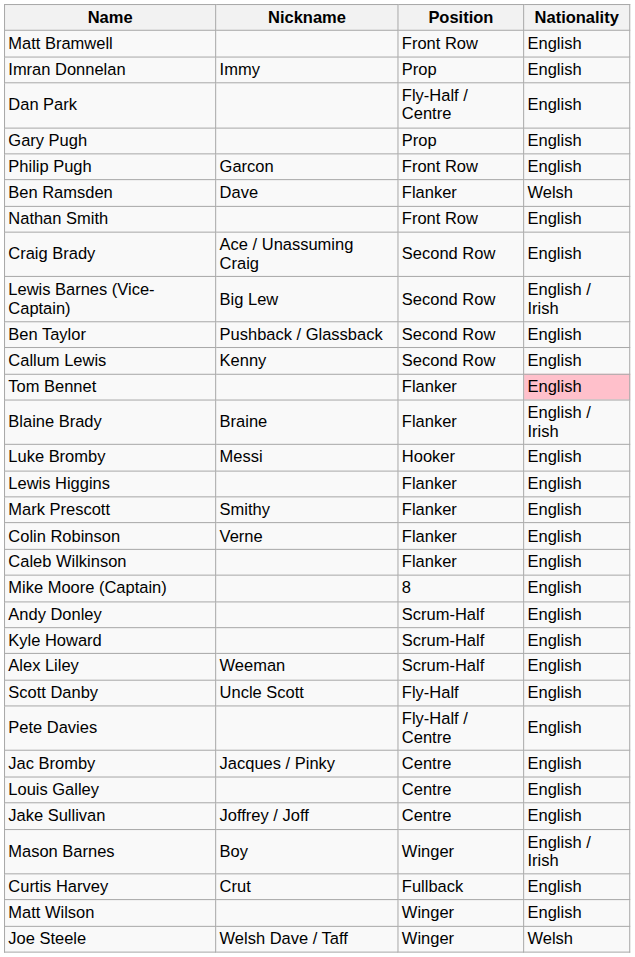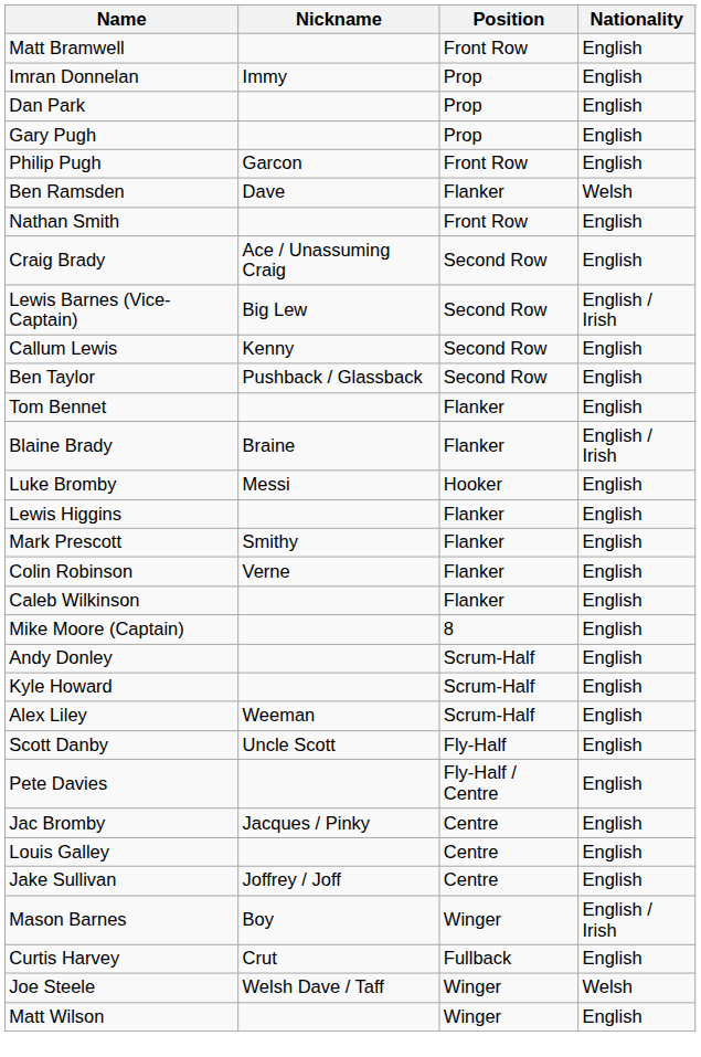 <table class="wikitable">
 <tr>
 <th>Name</th>
 <th>Nickname</th>
 <th>Position</th>
 <th>Nationality</th>
 </tr>
 <tr>
 <td>Matt Bramwell</td>
 <td></td>
 <td>Front Row</td>
 <td>English</td>
 </tr>
 <tr>
 <td>Imran Donnelan</td>
 <td>Immy</td>
 <td>Prop</td>
 <td>English</td>
 </tr>
 <tr>
 <td>Dan Park</td>
 <td></td>
-<td>Fly-Half / Centre</td>
+<td>Prop</td>
 <td>English</td>
 </tr>
 <tr>
 <td>Gary Pugh</td>
 <td></td>
 <td>Prop</td>
 <td>English</td>
 </tr>
 <tr>
 <td>Philip Pugh</td>
 <td>Garcon</td>
 <td>Front Row</td>
 <td>English</td>
 </tr>
 <tr>
 <td>Ben Ramsden</td>
 <td>Dave</td>
 <td>Flanker</td>
 <td>Welsh</td>
 </tr>
 <tr>
 <td>Nathan Smith</td>
 <td></td>
 <td>Front Row</td>
 <td>English</td>
 </tr>
 <tr>
 <td>Craig Brady</td>
 <td>Ace / Unassuming Craig</td>
 <td>Second Row</td>
 <td>English</td>
 </tr>
 <tr>
 <td>Lewis Barnes (Vice-Captain)</td>
 <td>Big Lew</td>
 <td>Second Row</td>
 <td>English / Irish</td>
 </tr>
 <tr>
-<td>Ben Taylor</td>
-<td>Pushback / Glassback</td>
+<td>Callum Lewis</td>
+<td>Kenny</td>
 <td>Second Row</td>
 <td>English</td>
 </tr>
 <tr>
-<td>Callum Lewis</td>
-<td>Kenny</td>
+<td>Ben Taylor</td>
+<td>Pushback / Glassback</td>
 <td>Second Row</td>
 <td>English</td>
 </tr>
 <tr>
 <td>Tom Bennet</td>
 <td></td>
 <td>Flanker</td>
-<td style="background: pink;">English</td>
+<td>English</td>
 </tr>
 <tr>
 <td>Blaine Brady</td>
 <td>Braine</td>
 <td>Flanker</td>
 <td>English / Irish</td>
 </tr>
 <tr>
 <td>Luke Bromby</td>
 <td>Messi</td>
 <td>Hooker</td>
 <td>English</td>
 </tr>
 <tr>
 <td>Lewis Higgins</td>
 <td></td>
 <td>Flanker</td>
 <td>English</td>
 </tr>
 <tr>
 <td>Mark Prescott</td>
 <td>Smithy</td>
 <td>Flanker</td>
 <td>English</td>
 </tr>
 <tr>
 <td>Colin Robinson</td>
 <td>Verne</td>
 <td>Flanker</td>
 <td>English</td>
 </tr>
 <tr>
 <td>Caleb Wilkinson</td>
 <td></td>
 <td>Flanker</td>
 <td>English</td>
 </tr>
 <tr>
 <td>Mike Moore (Captain)</td>
 <td></td>
 <td>8</td>
 <td>English</td>
 </tr>
 <tr>
 <td>Andy Donley</td>
 <td></td>
 <td>Scrum-Half</td>
 <td>English</td>
 </tr>
 <tr>
 <td>Kyle Howard</td>
 <td></td>
 <td>Scrum-Half</td>
 <td>English</td>
 </tr>
 <tr>
 <td>Alex Liley</td>
 <td>Weeman</td>
 <td>Scrum-Half</td>
 <td>English</td>
 </tr>
 <tr>
 <td>Scott Danby</td>
 <td>Uncle Scott</td>
 <td>Fly-Half</td>
 <td>English</td>
 </tr>
 <tr>
 <td>Pete Davies</td>
 <td></td>
 <td>Fly-Half / Centre</td>
 <td>English</td>
 </tr>
 <tr>
 <td>Jac Bromby</td>
 <td>Jacques / Pinky</td>
 <td>Centre</td>
 <td>English</td>
 </tr>
 <tr>
 <td>Louis Galley</td>
 <td></td>
 <td>Centre</td>
 <td>English</td>
 </tr>
 <tr>
 <td>Jake Sullivan</td>
 <td>Joffrey / Joff</td>
 <td>Centre</td>
 <td>English</td>
 </tr>
 <tr>
 <td>Mason Barnes</td>
 <td>Boy</td>
 <td>Winger</td>
 <td>English / Irish</td>
 </tr>
 <tr>
 <td>Curtis Harvey</td>
 <td>Crut</td>
 <td>Fullback</td>
 <td>English</td>
 </tr>
 <tr>
+<td>Joe Steele</td>
+<td>Welsh Dave / Taff</td>
+<td>Winger</td>
+<td>Welsh</td>
+</tr>
+<tr>
 <td>Matt Wilson</td>
 <td></td>
 <td>Winger</td>
 <td>English</td>
 </tr>
-<tr>
-<td>Joe Steele</td>
-<td>Welsh Dave / Taff</td>
-<td>Winger</td>
-<td>Welsh</td>
-</tr>
 </table>
